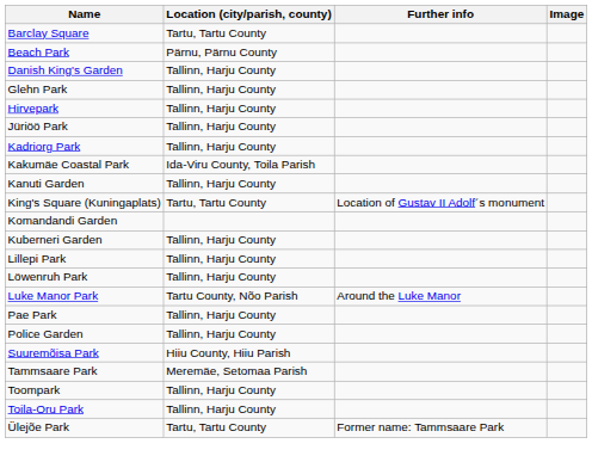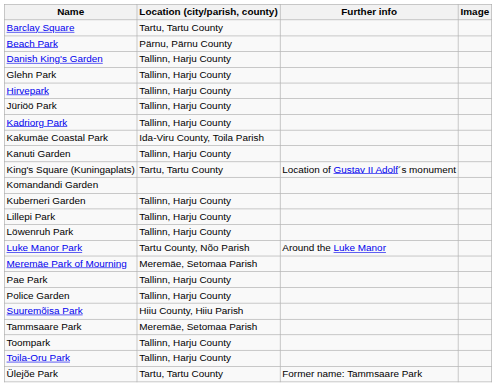 <table class="wikitable sortable">
 <tr>
 <th>Name</th>
 <th>Location (city/parish, county)</th>
 <th>Further info</th>
 <th>Image</th>
 </tr>
 <tr>
 <td><a href='#'>Barclay Square</a></td>
 <td>Tartu, Tartu County</td>
 <td></td>
 <td></td>
 </tr>
 <tr>
 <td><a href='#'>Beach Park</a></td>
 <td>Pärnu, Pärnu County</td>
 <td></td>
 <td></td>
 </tr>
 <tr>
 <td><a href='#'>Danish King's Garden</a></td>
 <td>Tallinn, Harju County</td>
 <td></td>
 <td></td>
 </tr>
 <tr>
 <td>Glehn Park</td>
 <td>Tallinn, Harju County</td>
 <td></td>
 <td></td>
 </tr>
 <tr>
 <td><a href='#'>Hirvepark</a></td>
 <td>Tallinn, Harju County</td>
 <td></td>
 <td></td>
 </tr>
 <tr>
 <td>Jüriöö Park</td>
 <td>Tallinn, Harju County</td>
 <td></td>
 <td></td>
 </tr>
 <tr>
 <td><a href='#'>Kadriorg Park</a></td>
 <td>Tallinn, Harju County</td>
 <td></td>
 <td></td>
 </tr>
 <tr>
 <td>Kakumäe Coastal Park</td>
 <td>Ida-Viru County, Toila Parish</td>
 <td></td>
 <td></td>
 </tr>
 <tr>
 <td>Kanuti Garden</td>
 <td>Tallinn, Harju County</td>
 <td></td>
 <td></td>
 </tr>
 <tr>
 <td>King's Square (Kuningaplats)</td>
 <td>Tartu, Tartu County</td>
 <td>Location of <a href='#'>Gustav II Adolf</a>´s monument</td>
 <td></td>
 </tr>
 <tr>
 <td>Komandandi Garden</td>
 <td></td>
 <td></td>
 <td></td>
 </tr>
 <tr>
 <td>Kuberneri Garden</td>
 <td>Tallinn, Harju County</td>
 <td></td>
 <td></td>
 </tr>
 <tr>
 <td>Lillepi Park</td>
 <td>Tallinn, Harju County</td>
 <td></td>
 <td></td>
 </tr>
 <tr>
 <td>Löwenruh Park</td>
 <td>Tallinn, Harju County</td>
 <td></td>
 <td></td>
 </tr>
 <tr>
 <td><a href='#'>Luke Manor Park</a></td>
 <td>Tartu County, Nõo Parish</td>
 <td>Around the <a href='#'>Luke Manor</a></td>
 <td></td>
 </tr>
 <tr>
+<td><a href='#'>Meremäe Park of Mourning</a></td>
+<td>Meremäe, Setomaa Parish</td>
+<td></td>
+<td></td>
+</tr>
+<tr>
 <td>Pae Park</td>
 <td>Tallinn, Harju County</td>
 <td></td>
 <td></td>
 </tr>
 <tr>
 <td>Police Garden</td>
 <td>Tallinn, Harju County</td>
 <td></td>
 <td></td>
 </tr>
 <tr>
 <td><a href='#'>Suuremõisa Park</a></td>
 <td>Hiiu County, Hiiu Parish</td>
 <td></td>
 <td></td>
 </tr>
 <tr>
 <td>Tammsaare Park</td>
 <td>Meremäe, Setomaa Parish</td>
 <td></td>
 <td></td>
 </tr>
 <tr>
 <td>Toompark</td>
 <td>Tallinn, Harju County</td>
 <td></td>
 <td></td>
 </tr>
 <tr>
 <td><a href='#'>Toila-Oru Park</a></td>
 <td>Tallinn, Harju County</td>
 <td></td>
 <td></td>
 </tr>
 <tr>
 <td>Ülejõe Park</td>
 <td>Tartu, Tartu County</td>
 <td>Former name: Tammsaare Park</td>
 <td></td>
 </tr>
 </table>
